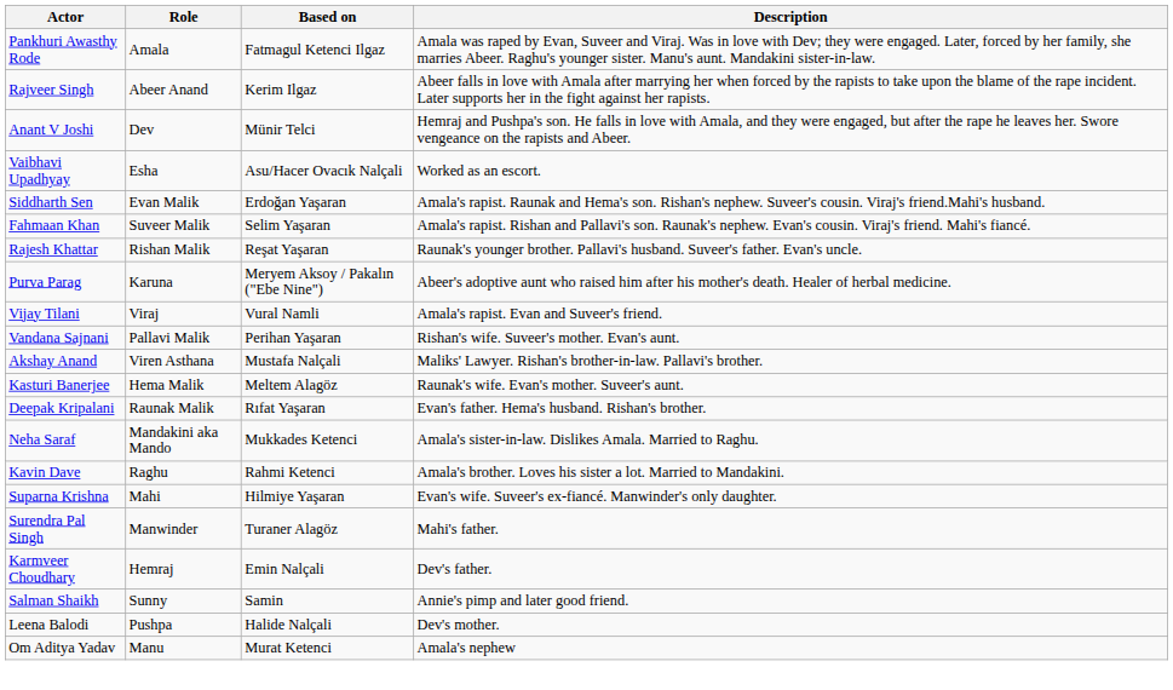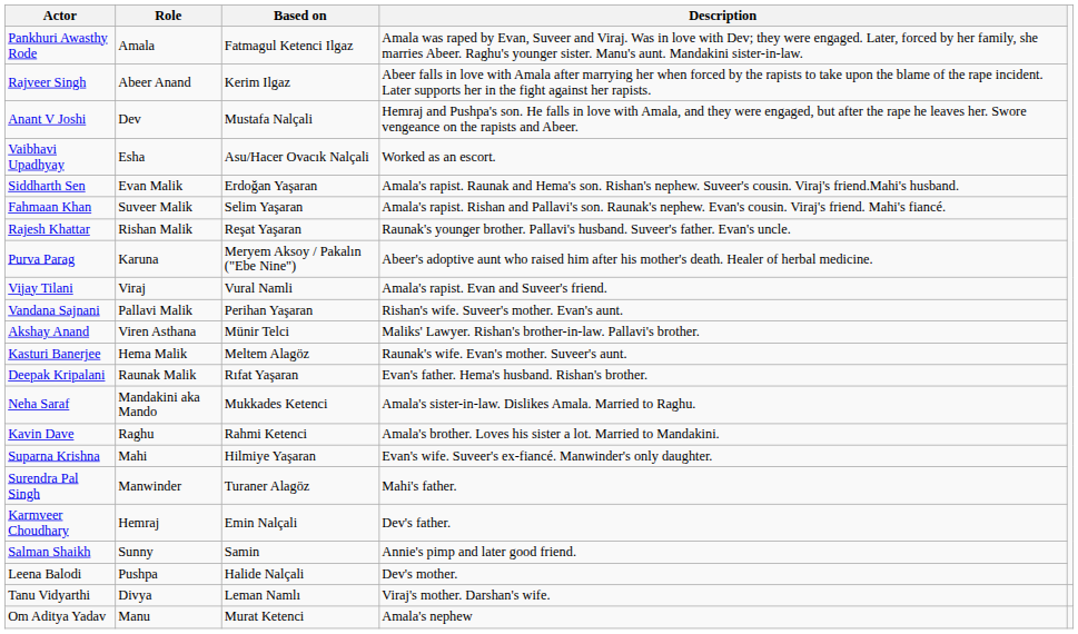 <table class="wikitable">
 <tr>
 <th>Actor</th>
 <th>Role</th>
 <th>Based on</th>
 <th>Description</th>
 </tr>
 <tr>
 <td><a href='#'>Pankhuri Awasthy Rode</a></td>
 <td>Amala</td>
 <td>Fatmagul Ketenci Ilgaz</td>
 <td>Amala was raped by Evan, Suveer and Viraj. Was in love with Dev; they were engaged. Later, forced by her family, she marries Abeer. Raghu's younger sister. Manu's aunt. Mandakini sister-in-law.</td>
 </tr>
 <tr>
 <td><a href='#'>Rajveer Singh</a></td>
 <td>Abeer Anand</td>
 <td>Kerim Ilgaz</td>
 <td>Abeer falls in love with Amala after marrying her when forced by the rapists to take upon the blame of the rape incident.  Later supports her in the fight against her rapists.</td>
 </tr>
 <tr>
 <td><a href='#'>Anant V Joshi</a></td>
 <td>Dev</td>
-<td>Münir Telci</td>
+<td>Mustafa Nalçali</td>
 <td>Hemraj and Pushpa's son. He falls in love with Amala, and they were engaged, but after the rape he leaves her. Swore vengeance on the rapists and Abeer.</td>
 </tr>
 <tr>
 <td><a href='#'>Vaibhavi Upadhyay</a></td>
 <td>Esha</td>
 <td>Asu/Hacer Ovacık Nalçali</td>
 <td>Worked as an escort.</td>
 </tr>
 <tr>
 <td><a href='#'>Siddharth Sen</a></td>
 <td>Evan Malik</td>
 <td>Erdoğan Yaşaran</td>
 <td>Amala's rapist. Raunak and Hema's son. Rishan's nephew. Suveer's cousin. Viraj's friend.Mahi's husband.</td>
 </tr>
 <tr>
 <td><a href='#'>Fahmaan Khan</a></td>
 <td>Suveer Malik</td>
 <td>Selim Yaşaran</td>
 <td>Amala's rapist. Rishan and Pallavi's son. Raunak's nephew. Evan's cousin. Viraj's friend. Mahi's fiancé.</td>
 </tr>
 <tr>
 <td><a href='#'>Rajesh Khattar</a></td>
 <td>Rishan Malik</td>
 <td>Reşat Yaşaran</td>
 <td>Raunak's younger brother. Pallavi's husband. Suveer's father. Evan's uncle.</td>
 </tr>
 <tr>
 <td><a href='#'>Purva Parag</a></td>
 <td>Karuna</td>
 <td>Meryem Aksoy / Pakalın ("Ebe Nine")</td>
 <td>Abeer's adoptive aunt who raised him after his mother's death. Healer of herbal medicine.</td>
 </tr>
 <tr>
 <td><a href='#'>Vijay Tilani</a></td>
 <td>Viraj</td>
 <td>Vural Namli</td>
 <td>Amala's rapist. Evan and Suveer's friend.</td>
 </tr>
 <tr>
 <td><a href='#'>Vandana Sajnani</a></td>
 <td>Pallavi Malik</td>
 <td>Perihan Yaşaran</td>
 <td>Rishan's wife. Suveer's mother. Evan's aunt.</td>
 </tr>
 <tr>
 <td><a href='#'>Akshay Anand</a></td>
 <td>Viren Asthana</td>
-<td>Mustafa Nalçali</td>
+<td>Münir Telci</td>
 <td>Maliks' Lawyer. Rishan's brother-in-law. Pallavi's brother.</td>
 </tr>
 <tr>
 <td><a href='#'>Kasturi Banerjee</a></td>
 <td>Hema Malik</td>
 <td>Meltem Alagöz</td>
 <td>Raunak's wife. Evan's mother. Suveer's aunt.</td>
 </tr>
 <tr>
 <td><a href='#'>Deepak Kripalani</a></td>
 <td>Raunak Malik</td>
 <td>Rıfat Yaşaran</td>
 <td>Evan's father. Hema's husband. Rishan's brother.</td>
 </tr>
 <tr>
 <td><a href='#'>Neha Saraf</a></td>
 <td>Mandakini aka Mando</td>
 <td>Mukkades Ketenci</td>
 <td>Amala's sister-in-law. Dislikes Amala. Married to Raghu.</td>
 </tr>
 <tr>
 <td><a href='#'>Kavin Dave</a></td>
 <td>Raghu</td>
 <td>Rahmi Ketenci</td>
 <td>Amala's brother. Loves his sister a lot. Married to Mandakini.</td>
 </tr>
 <tr>
 <td><a href='#'>Suparna Krishna</a></td>
 <td>Mahi</td>
 <td>Hilmiye Yaşaran</td>
 <td>Evan's wife. Suveer's ex-fiancé. Manwinder's only daughter.</td>
 </tr>
 <tr>
 <td><a href='#'>Surendra Pal Singh</a></td>
 <td>Manwinder</td>
 <td>Turaner Alagöz</td>
 <td>Mahi's father.</td>
 </tr>
 <tr>
 <td><a href='#'>Karmveer Choudhary</a></td>
 <td>Hemraj</td>
 <td>Emin Nalçali</td>
 <td>Dev's father.</td>
 </tr>
 <tr>
 <td><a href='#'>Salman Shaikh</a></td>
 <td>Sunny</td>
 <td>Samin</td>
 <td>Annie's pimp and later good friend.</td>
 </tr>
 <tr>
 <td>Leena Balodi</td>
 <td>Pushpa</td>
 <td>Halide Nalçali</td>
 <td>Dev's mother.</td>
 </tr>
 <tr>
+<td>Tanu Vidyarthi</td>
+<td>Divya</td>
+<td>Leman Namlı</td>
+<td>Viraj's mother. Darshan's wife.</td>
+<td></td>
+</tr>
+<tr>
 <td>Om Aditya Yadav</td>
 <td>Manu</td>
 <td>Murat Ketenci</td>
 <td>Amala's nephew</td>
 </tr>
 </table>
